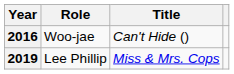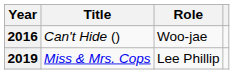 <table class="wikitable plainrowheaders sortable">
 <tr>
 <th scope="col">Year</th>
+<th scope="col">Title</th>
 <th scope="col">Role</th>
-<th scope="col">Title</th>
 <th scope="col" class="unsortable"></th>
 </tr>
 <tr>
 <th scope="row">2016</th>
+<td><em>Can't Hide</em> ()</td>
 <td>Woo-jae</td>
-<td><em>Can't Hide</em> ()</td>
 <td style="text-align:center"></td>
 </tr>
 <tr>
 <th scope="row">2019</th>
+<td><em><a href='#'>Miss & Mrs. Cops</a></em></td>
 <td>Lee Phillip</td>
-<td><em><a href='#'>Miss & Mrs. Cops</a></em></td>
 <td style="text-align:center"></td>
 </tr>
 </table>
